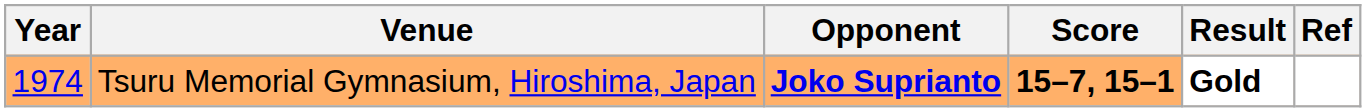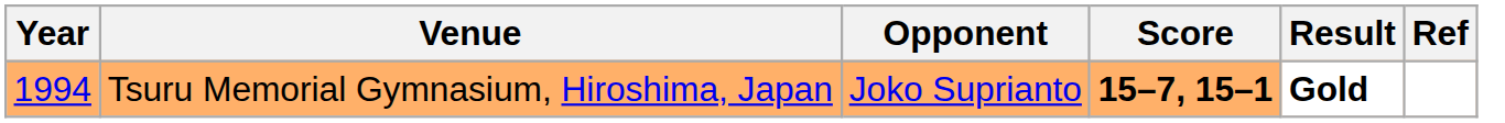 <table class="sortable wikitable" style="font-size: 90%;">
 <tr>
 <th>Year</th>
 <th>Venue</th>
 <th>Opponent</th>
 <th>Score</th>
 <th>Result</th>
 <th>Ref</th>
 </tr>
 <tr style="background:#FFB069">
-<td align="center"><a href='#'>1974</a></td>
+<td align="center"><a href='#'>1994</a></td>
 <td align="left">Tsuru Memorial Gymnasium, <a href='#'>Hiroshima, Japan</a></td>
-<td align="left"><strong> <a href='#'>Joko Suprianto</a></strong></td>
+<td align="left"> <a href='#'>Joko Suprianto</a></td>
 <td align="left"><strong>15–7, 15–1</strong></td>
 <td style="text-align:left; background:white"> <strong>Gold</strong></td>
 <td style="text-align:center; background:white"></td>
 </tr>
 </table>
